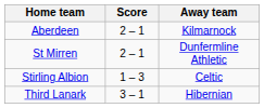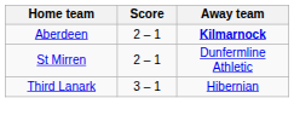 <table class="wikitable" style="text-align: center">
 <tr>
 <th width=140>Home team</th>
 <th width=70>Score</th>
 <th width=140>Away team</th>
 </tr>
 <tr>
 <td><a href='#'>Aberdeen</a></td>
 <td>2 – 1</td>
-<td><a href='#'>Kilmarnock</a></td>
+<td><strong><a href='#'>Kilmarnock</a></strong></td>
 </tr>
 <tr>
 <td><a href='#'>St Mirren</a></td>
 <td>2 – 1</td>
 <td><a href='#'>Dunfermline Athletic</a></td>
 </tr>
 <tr>
-<td><a href='#'>Stirling Albion</a></td>
-<td>1 – 3</td>
-<td><a href='#'>Celtic</a></td>
-</tr>
-<tr>
 <td><a href='#'>Third Lanark</a></td>
 <td>3 – 1</td>
 <td><a href='#'>Hibernian</a></td>
 </tr>
 </table>
